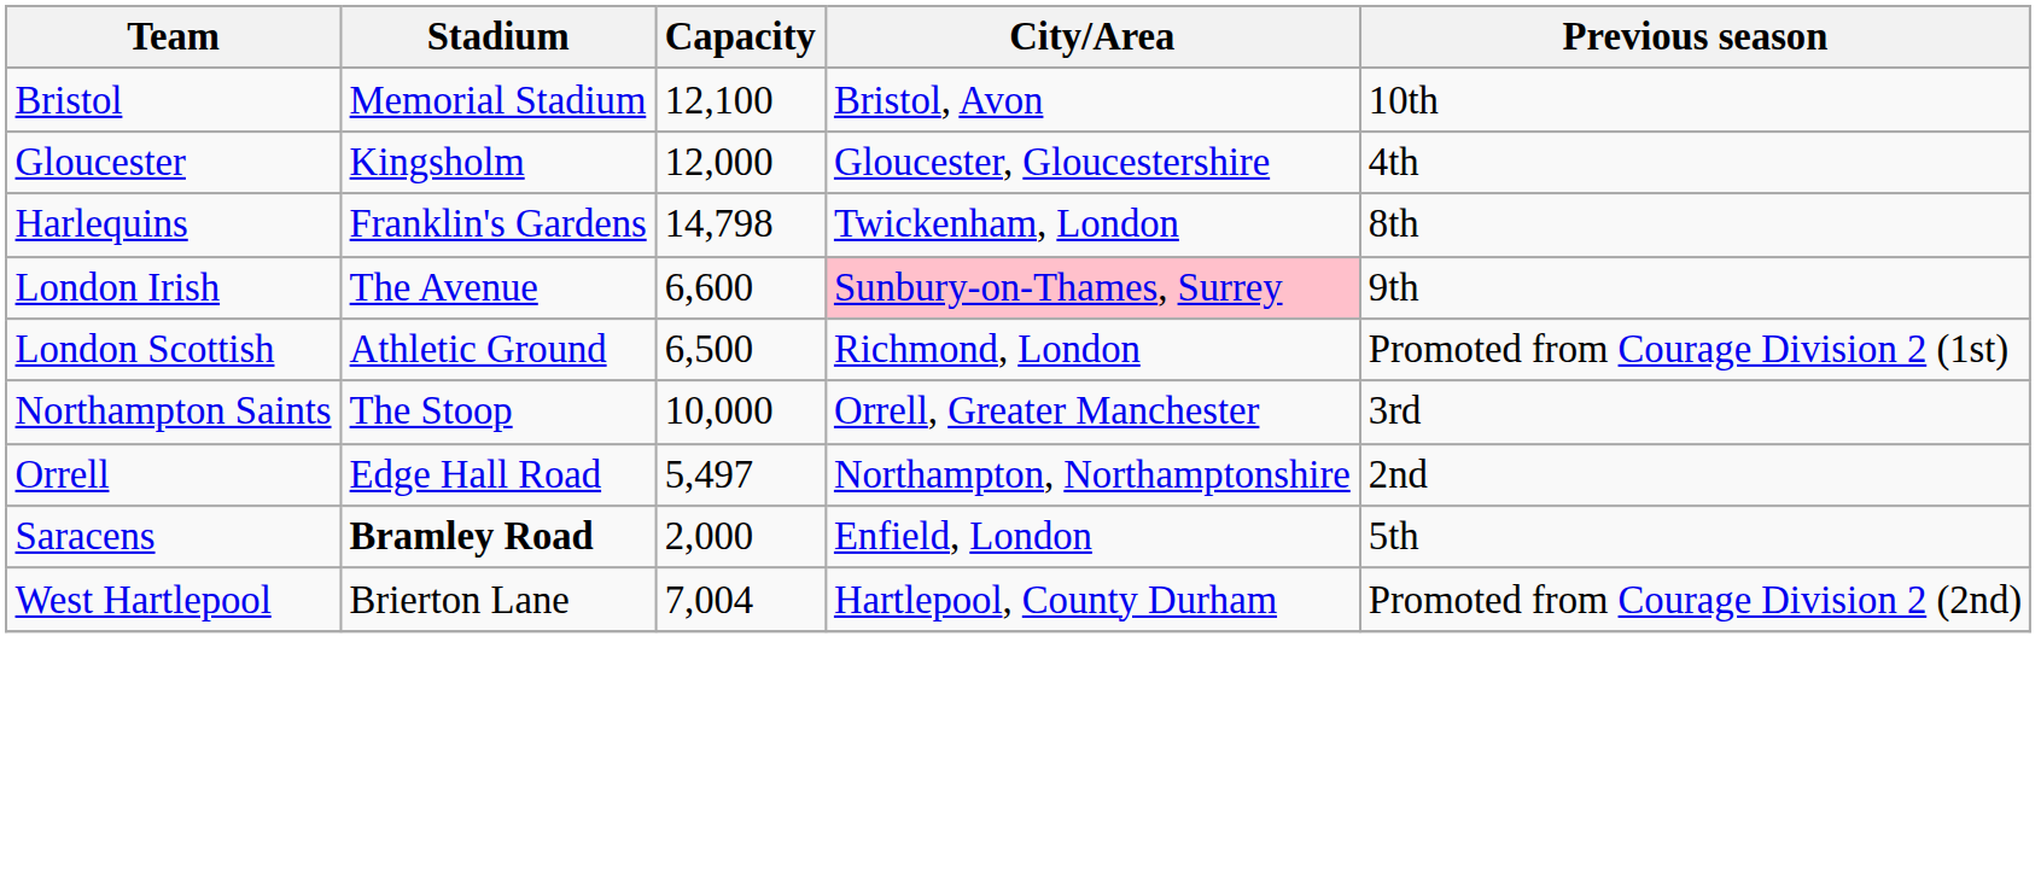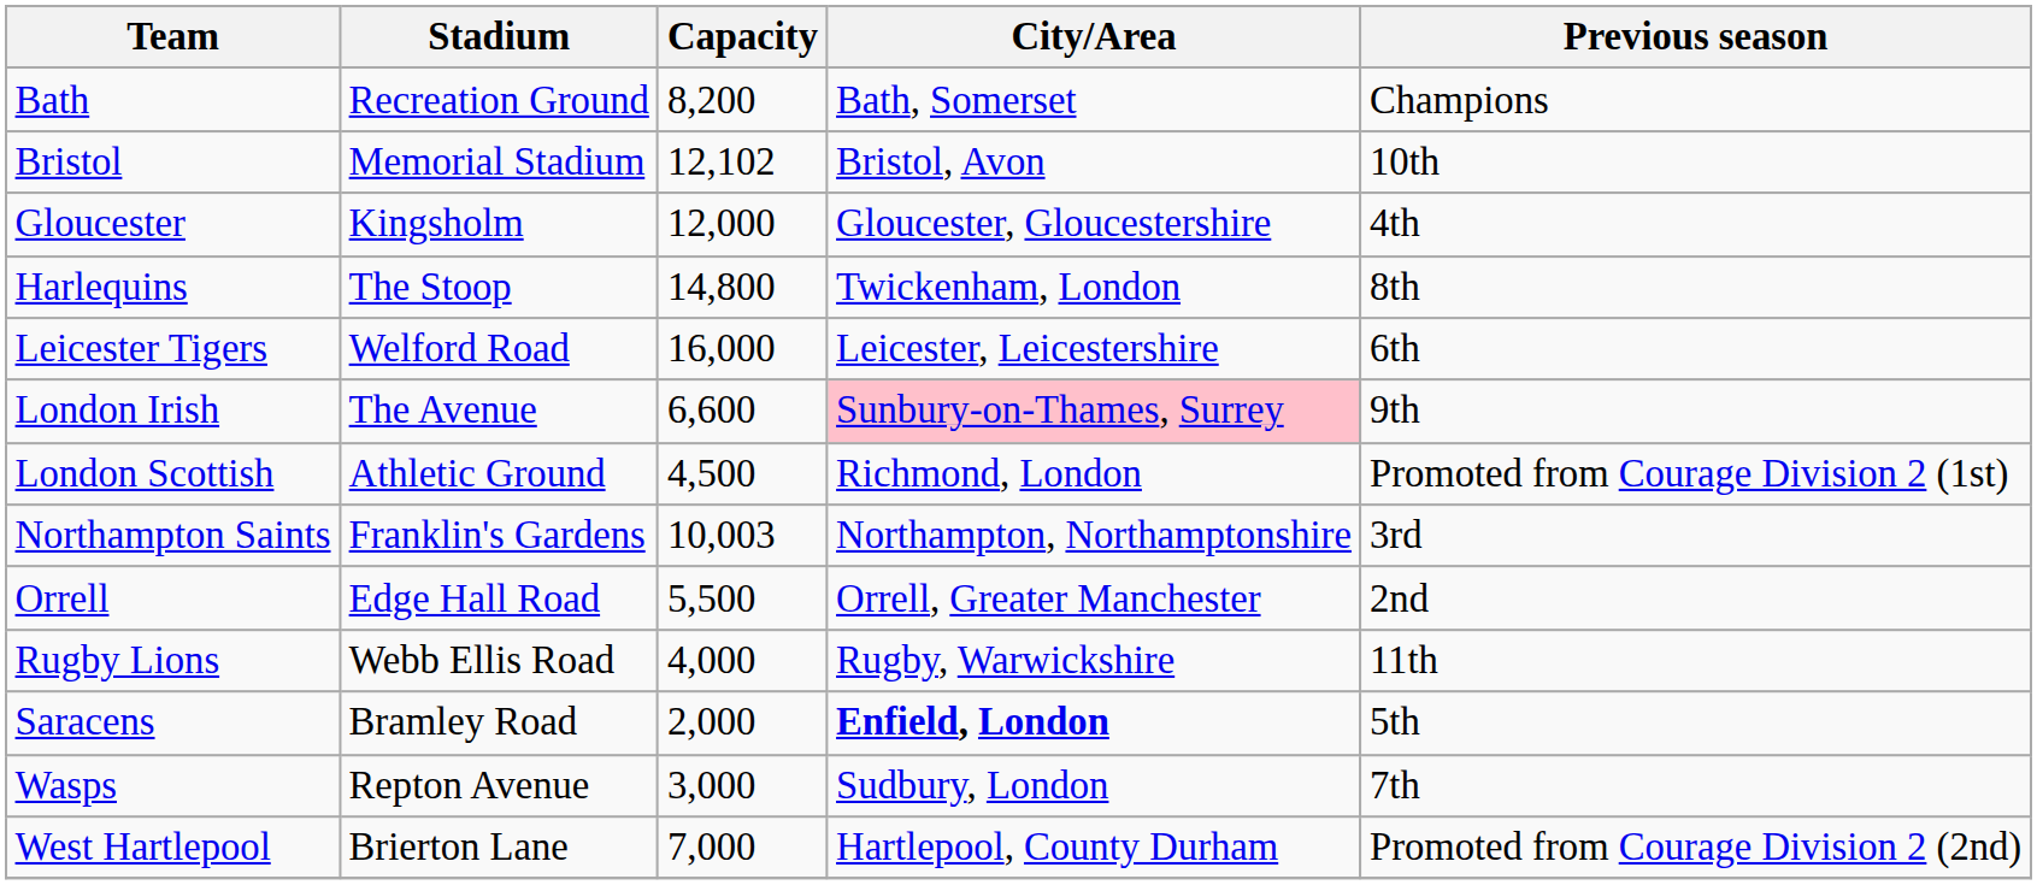 <table class="wikitable sortable">
 <tr>
 <th>Team</th>
 <th>Stadium</th>
 <th>Capacity</th>
 <th>City/Area</th>
 <th>Previous season</th>
 </tr>
 <tr>
+<td><a href='#'>Bath</a></td>
+<td><a href='#'>Recreation Ground</a></td>
+<td>8,200</td>
+<td><a href='#'>Bath</a>, <a href='#'>Somerset</a></td>
+<td>Champions</td>
+</tr>
+<tr>
 <td><a href='#'>Bristol</a></td>
 <td><a href='#'>Memorial Stadium</a></td>
-<td>12,100</td>
+<td>12,102</td>
 <td><a href='#'>Bristol</a>, <a href='#'>Avon</a></td>
 <td>10th</td>
 </tr>
 <tr>
 <td><a href='#'>Gloucester</a></td>
 <td><a href='#'>Kingsholm</a></td>
 <td>12,000</td>
 <td><a href='#'>Gloucester</a>, <a href='#'>Gloucestershire</a></td>
 <td>4th</td>
 </tr>
 <tr>
 <td><a href='#'>Harlequins</a></td>
-<td><a href='#'>Franklin's Gardens</a></td>
-<td>14,798</td>
+<td><a href='#'>The Stoop</a></td>
+<td>14,800</td>
 <td><a href='#'>Twickenham</a>, <a href='#'>London</a></td>
 <td>8th</td>
+</tr>
+<tr>
+<td><a href='#'>Leicester Tigers</a></td>
+<td><a href='#'>Welford Road</a></td>
+<td>16,000</td>
+<td><a href='#'>Leicester</a>, <a href='#'>Leicestershire</a></td>
+<td>6th</td>
 </tr>
 <tr>
 <td><a href='#'>London Irish</a></td>
 <td><a href='#'>The Avenue</a></td>
 <td>6,600</td>
 <td style="background: pink;"><a href='#'>Sunbury-on-Thames</a>, <a href='#'>Surrey</a></td>
 <td>9th</td>
 </tr>
 <tr>
 <td><a href='#'>London Scottish</a></td>
 <td><a href='#'>Athletic Ground</a></td>
-<td>6,500</td>
+<td>4,500</td>
 <td><a href='#'>Richmond</a>, <a href='#'>London</a></td>
 <td>Promoted from <a href='#'>Courage Division 2</a> (1st)</td>
 </tr>
 <tr>
 <td><a href='#'>Northampton Saints</a></td>
-<td><a href='#'>The Stoop</a></td>
-<td>10,000</td>
-<td><a href='#'>Orrell</a>, <a href='#'>Greater Manchester</a></td>
+<td><a href='#'>Franklin's Gardens</a></td>
+<td>10,003</td>
+<td><a href='#'>Northampton</a>, <a href='#'>Northamptonshire</a></td>
 <td>3rd</td>
 </tr>
 <tr>
 <td><a href='#'>Orrell</a></td>
 <td><a href='#'>Edge Hall Road</a></td>
-<td>5,497</td>
-<td><a href='#'>Northampton</a>, <a href='#'>Northamptonshire</a></td>
+<td>5,500</td>
+<td><a href='#'>Orrell</a>, <a href='#'>Greater Manchester</a></td>
 <td>2nd</td>
 </tr>
 <tr>
+<td><a href='#'>Rugby Lions</a></td>
+<td>Webb Ellis Road</td>
+<td>4,000</td>
+<td><a href='#'>Rugby</a>, <a href='#'>Warwickshire</a></td>
+<td>11th</td>
+</tr>
+<tr>
 <td><a href='#'>Saracens</a></td>
-<td><strong>Bramley Road</strong></td>
+<td>Bramley Road</td>
 <td>2,000</td>
-<td><a href='#'>Enfield</a>, <a href='#'>London</a></td>
+<td><strong><a href='#'>Enfield</a>, <a href='#'>London</a></strong></td>
 <td>5th</td>
+</tr>
+<tr>
+<td><a href='#'>Wasps</a></td>
+<td>Repton Avenue</td>
+<td>3,000</td>
+<td><a href='#'>Sudbury</a>, <a href='#'>London</a></td>
+<td>7th</td>
 </tr>
 <tr>
 <td><a href='#'>West Hartlepool</a></td>
 <td>Brierton Lane</td>
-<td>7,004</td>
+<td>7,000</td>
 <td><a href='#'>Hartlepool</a>, <a href='#'>County Durham</a></td>
 <td>Promoted from <a href='#'>Courage Division 2</a> (2nd)</td>
 </tr>
 <tr>
 </tr>
 </table>
